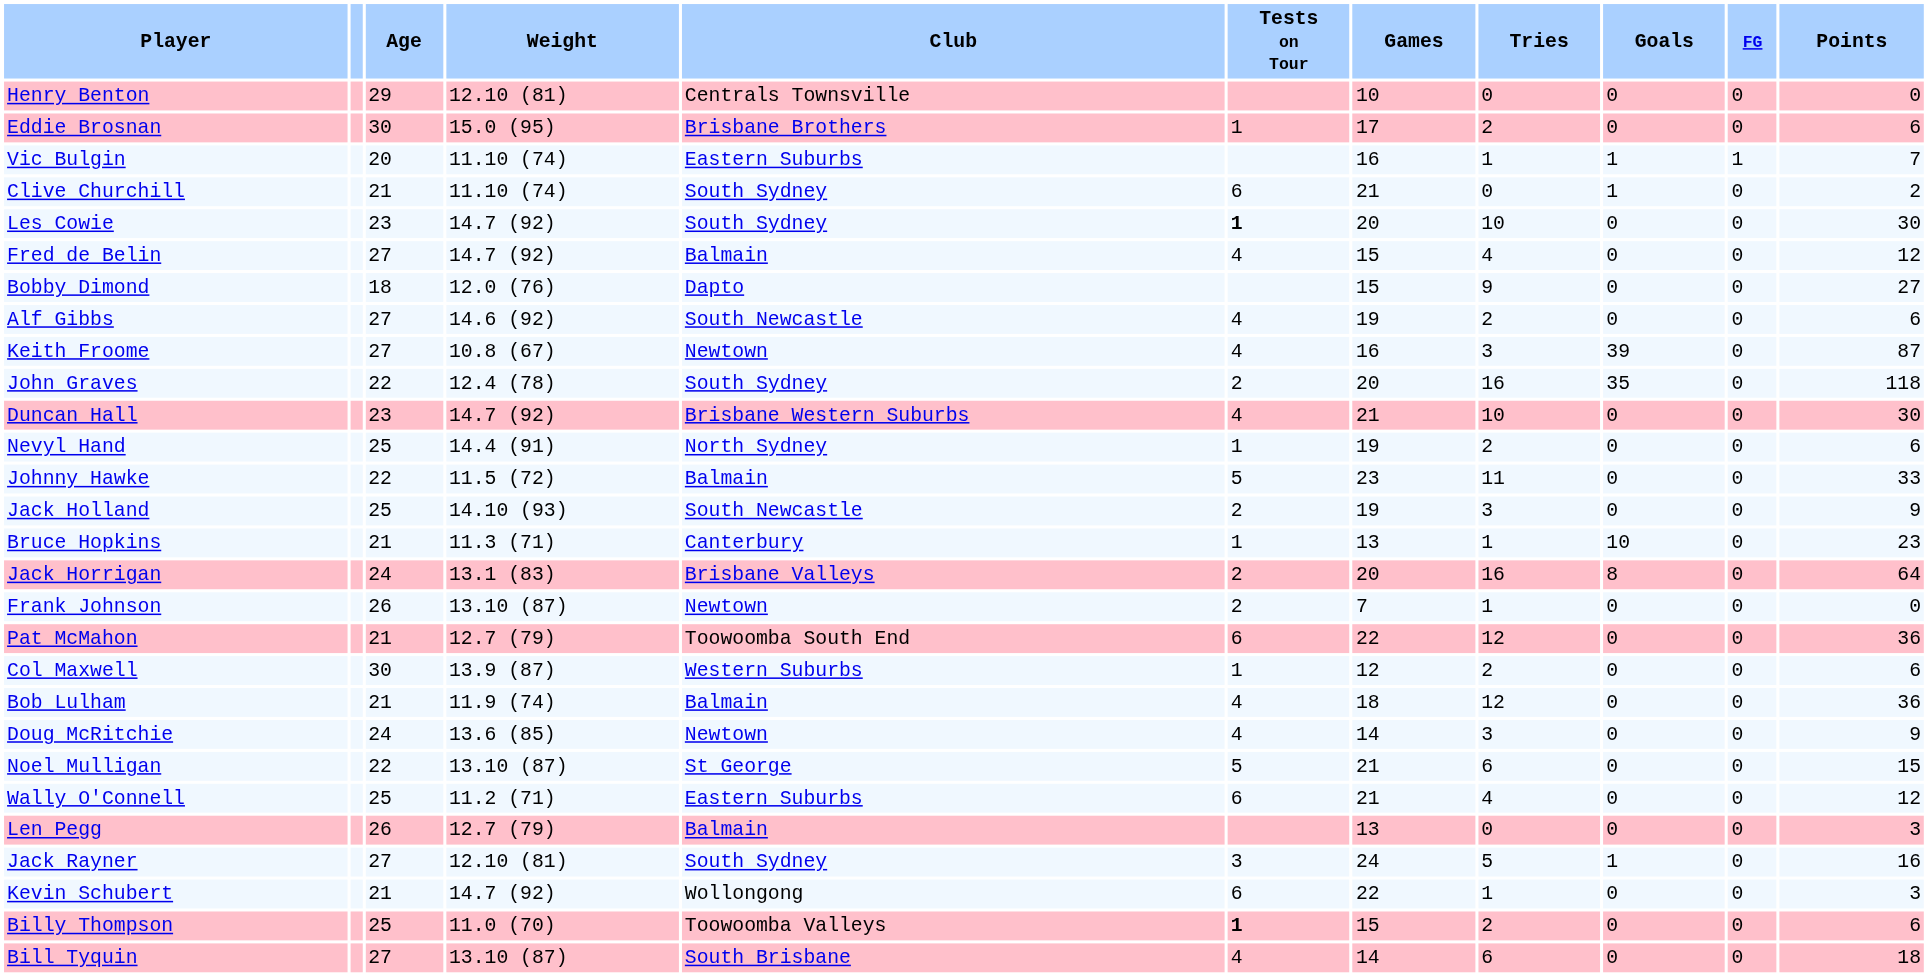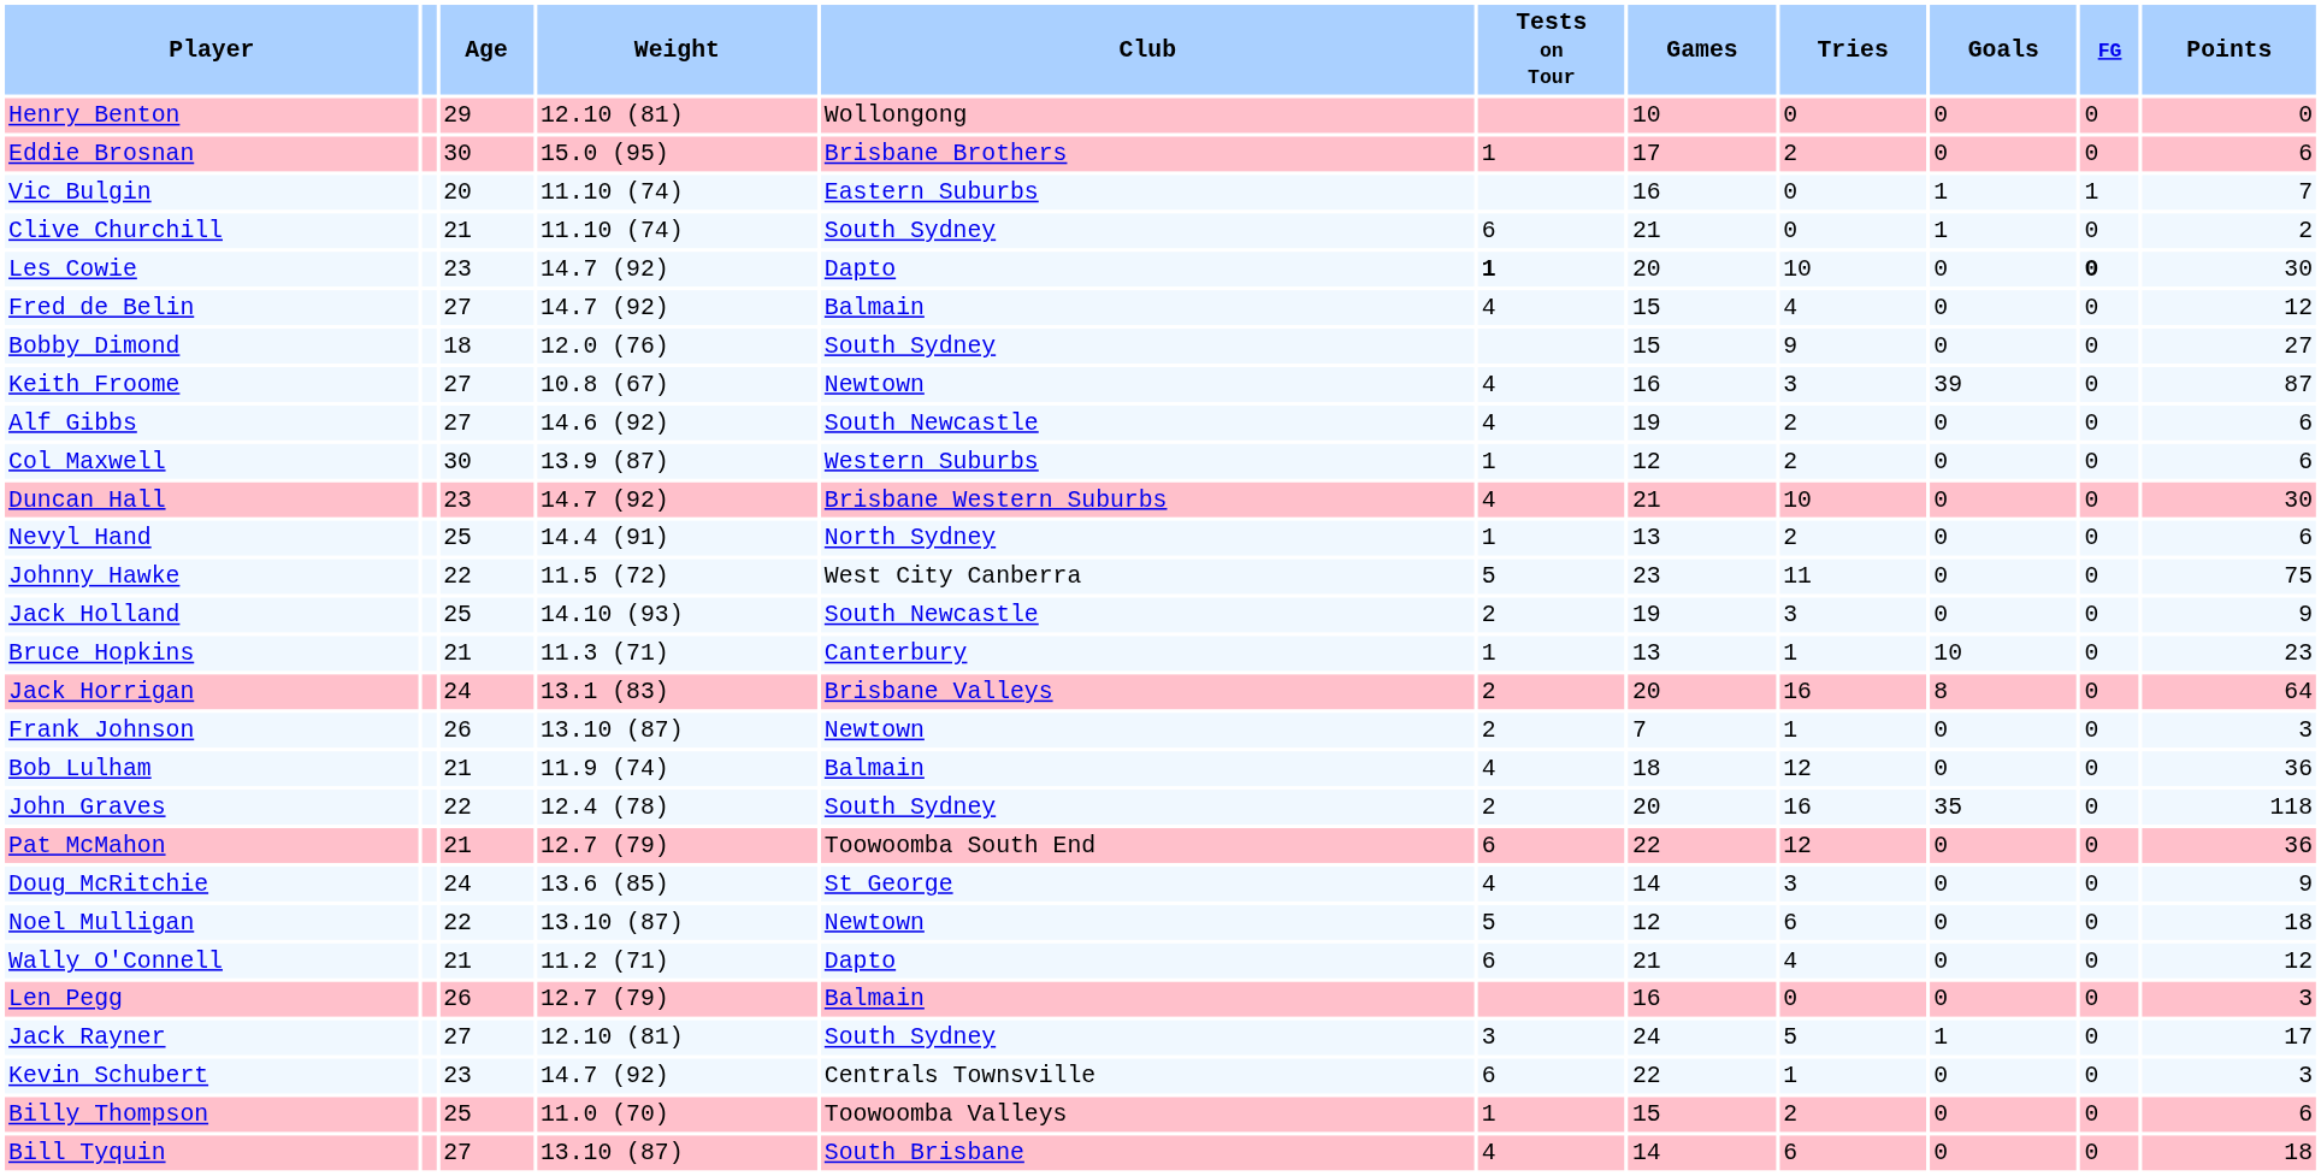 <table class="sortable" border="0" cellspacing="2" cellpadding="2" style="width:80%;" style="text-align:center;">
 <tr style="background:#AAD0FF">
 <th>Player</th>
 <th></th>
 <th>Age</th>
 <th>Weight</th>
 <th>Club</th>
 <th>Tests<br><small>on<br>Tour</small></th>
 <th>Games</th>
 <th>Tries</th>
 <th>Goals</th>
 <th><small><a href='#'>FG</a></small></th>
 <th>Points</th>
 </tr>
 <tr bgcolor=#FFC0CB>
 <td align=left><a href='#'>Henry Benton</a></td>
 <td></td>
 <td>29</td>
 <td>12.10 (81)</td>
-<td align=left> Centrals Townsville</td>
+<td align=left> Wollongong</td>
 <td></td>
 <td>10</td>
 <td>0</td>
 <td>0</td>
 <td>0</td>
 <td align=right>0</td>
 </tr>
 <tr bgcolor=#FFC0CB>
 <td align=left><a href='#'>Eddie Brosnan</a></td>
 <td></td>
 <td>30</td>
 <td>15.0 (95)</td>
 <td align=left> <a href='#'>Brisbane Brothers</a></td>
 <td>1</td>
 <td>17</td>
 <td>2</td>
 <td>0</td>
 <td>0</td>
 <td align=right>6</td>
 </tr>
 <tr bgcolor=#F0F8FF>
 <td align=left><a href='#'>Vic Bulgin</a></td>
 <td></td>
 <td>20</td>
 <td>11.10 (74)</td>
 <td align=left> <a href='#'>Eastern Suburbs</a></td>
 <td></td>
 <td>16</td>
-<td>1</td>
+<td>0</td>
 <td>1</td>
 <td>1</td>
 <td align=right>7</td>
 </tr>
 <tr bgcolor=#F0F8FF>
 <td align=left><a href='#'>Clive Churchill</a></td>
 <td></td>
 <td>21</td>
 <td>11.10 (74)</td>
 <td align=left> <a href='#'>South Sydney</a></td>
 <td>6</td>
 <td>21</td>
 <td>0</td>
 <td>1</td>
 <td>0</td>
 <td align=right>2</td>
 </tr>
 <tr bgcolor=#F0F8FF>
 <td align=left><a href='#'>Les Cowie</a></td>
 <td></td>
 <td>23</td>
 <td>14.7 (92)</td>
-<td align=left> <a href='#'>South Sydney</a></td>
+<td align=left> <a href='#'>Dapto</a></td>
 <td><strong>1</strong></td>
 <td>20</td>
 <td>10</td>
 <td>0</td>
-<td>0</td>
+<td><strong>0</strong></td>
 <td align=right>30</td>
 </tr>
 <tr bgcolor=#F0F8FF>
 <td align=left><a href='#'>Fred de Belin</a></td>
 <td></td>
 <td>27</td>
 <td>14.7 (92)</td>
 <td align=left> <a href='#'>Balmain</a></td>
 <td>4</td>
 <td>15</td>
 <td>4</td>
 <td>0</td>
 <td>0</td>
 <td align=right>12</td>
 </tr>
 <tr bgcolor=#F0F8FF>
 <td align=left><a href='#'>Bobby Dimond</a></td>
 <td></td>
 <td>18</td>
 <td>12.0 (76)</td>
-<td align=left> <a href='#'>Dapto</a></td>
+<td align=left> <a href='#'>South Sydney</a></td>
 <td></td>
 <td>15</td>
 <td>9</td>
 <td>0</td>
 <td>0</td>
 <td align=right>27</td>
+</tr>
+<tr bgcolor=#F0F8FF>
+<td align=left><a href='#'>Keith Froome</a></td>
+<td></td>
+<td>27</td>
+<td>10.8 (67)</td>
+<td align=left> <a href='#'>Newtown</a></td>
+<td>4</td>
+<td>16</td>
+<td>3</td>
+<td>39</td>
+<td>0</td>
+<td align=right>87</td>
 </tr>
 <tr bgcolor=#F0F8FF>
 <td align=left><a href='#'>Alf Gibbs</a></td>
 <td></td>
 <td>27</td>
 <td>14.6 (92)</td>
 <td align=left> <a href='#'>South Newcastle</a></td>
 <td>4</td>
 <td>19</td>
 <td>2</td>
 <td>0</td>
 <td>0</td>
 <td align=right>6</td>
 </tr>
 <tr bgcolor=#F0F8FF>
-<td align=left><a href='#'>Keith Froome</a></td>
+<td align=left><a href='#'>Col Maxwell</a></td>
 <td></td>
-<td>27</td>
-<td>10.8 (67)</td>
-<td align=left> <a href='#'>Newtown</a></td>
-<td>4</td>
-<td>16</td>
-<td>3</td>
-<td>39</td>
+<td>30</td>
+<td>13.9 (87)</td>
+<td align=left> <a href='#'>Western Suburbs</a></td>
+<td>1</td>
+<td>12</td>
+<td>2</td>
 <td>0</td>
-<td align=right>87</td>
-</tr>
-<tr bgcolor=#F0F8FF>
-<td align=left><a href='#'>John Graves</a></td>
-<td></td>
-<td>22</td>
-<td>12.4 (78)</td>
-<td align=left> <a href='#'>South Sydney</a></td>
-<td>2</td>
-<td>20</td>
-<td>16</td>
-<td>35</td>
 <td>0</td>
-<td align=right>118</td>
+<td align=right>6</td>
 </tr>
 <tr bgcolor=#FFC0CB>
 <td align=left><a href='#'>Duncan Hall</a></td>
 <td></td>
 <td>23</td>
 <td>14.7 (92)</td>
 <td align=left> <a href='#'>Brisbane Western Suburbs</a></td>
 <td>4</td>
 <td>21</td>
 <td>10</td>
 <td>0</td>
 <td>0</td>
 <td align=right>30</td>
 </tr>
 <tr bgcolor=#F0F8FF>
 <td align=left><a href='#'>Nevyl Hand</a></td>
 <td></td>
 <td>25</td>
 <td>14.4 (91)</td>
 <td align=left> <a href='#'>North Sydney</a></td>
 <td>1</td>
-<td>19</td>
+<td>13</td>
 <td>2</td>
 <td>0</td>
 <td>0</td>
 <td align=right>6</td>
 </tr>
 <tr bgcolor=#F0F8FF>
 <td align=left><a href='#'>Johnny Hawke</a></td>
 <td></td>
 <td>22</td>
 <td>11.5 (72)</td>
-<td align=left> <a href='#'>Balmain</a></td>
+<td align=left> West City Canberra</td>
 <td>5</td>
 <td>23</td>
 <td>11</td>
 <td>0</td>
 <td>0</td>
-<td align=right>33</td>
+<td align=right>75</td>
 </tr>
 <tr bgcolor=#F0F8FF>
 <td align=left><a href='#'>Jack Holland</a></td>
 <td></td>
 <td>25</td>
 <td>14.10 (93)</td>
 <td align=left> <a href='#'>South Newcastle</a></td>
 <td>2</td>
 <td>19</td>
 <td>3</td>
 <td>0</td>
 <td>0</td>
 <td align=right>9</td>
 </tr>
 <tr bgcolor=#F0F8FF>
 <td align=left><a href='#'>Bruce Hopkins</a></td>
 <td></td>
 <td>21</td>
 <td>11.3 (71)</td>
 <td align=left> <a href='#'>Canterbury</a></td>
 <td>1</td>
 <td>13</td>
 <td>1</td>
 <td>10</td>
 <td>0</td>
 <td align=right>23</td>
 </tr>
 <tr bgcolor=#FFC0CB>
 <td align=left><a href='#'>Jack Horrigan</a></td>
 <td></td>
 <td>24</td>
 <td>13.1 (83)</td>
 <td align=left> <a href='#'>Brisbane Valleys</a></td>
 <td>2</td>
 <td>20</td>
 <td>16</td>
 <td>8</td>
 <td>0</td>
 <td align=right>64</td>
 </tr>
 <tr bgcolor=#F0F8FF>
 <td align=left><a href='#'>Frank Johnson</a></td>
 <td></td>
 <td>26</td>
 <td>13.10 (87)</td>
 <td align=left> <a href='#'>Newtown</a></td>
 <td>2</td>
 <td>7</td>
 <td>1</td>
 <td>0</td>
 <td>0</td>
-<td align=right>0</td>
+<td align=right>3</td>
+</tr>
+<tr bgcolor=#F0F8FF>
+<td align=left><a href='#'>Bob Lulham</a></td>
+<td></td>
+<td>21</td>
+<td>11.9 (74)</td>
+<td align=left> <a href='#'>Balmain</a></td>
+<td>4</td>
+<td>18</td>
+<td>12</td>
+<td>0</td>
+<td>0</td>
+<td align=right>36</td>
+</tr>
+<tr bgcolor=#F0F8FF>
+<td align=left><a href='#'>John Graves</a></td>
+<td></td>
+<td>22</td>
+<td>12.4 (78)</td>
+<td align=left> <a href='#'>South Sydney</a></td>
+<td>2</td>
+<td>20</td>
+<td>16</td>
+<td>35</td>
+<td>0</td>
+<td align=right>118</td>
 </tr>
 <tr bgcolor=#FFC0CB>
 <td align=left><a href='#'>Pat McMahon</a></td>
 <td></td>
 <td>21</td>
 <td>12.7 (79)</td>
 <td align=left> Toowoomba South End</td>
 <td>6</td>
 <td>22</td>
 <td>12</td>
 <td>0</td>
 <td>0</td>
 <td align=right>36</td>
 </tr>
 <tr bgcolor=#F0F8FF>
-<td align=left><a href='#'>Col Maxwell</a></td>
-<td></td>
-<td>30</td>
-<td>13.9 (87)</td>
-<td align=left> <a href='#'>Western Suburbs</a></td>
-<td>1</td>
-<td>12</td>
-<td>2</td>
-<td>0</td>
-<td>0</td>
-<td align=right>6</td>
-</tr>
-<tr bgcolor=#F0F8FF>
-<td align=left><a href='#'>Bob Lulham</a></td>
-<td></td>
-<td>21</td>
-<td>11.9 (74)</td>
-<td align=left> <a href='#'>Balmain</a></td>
-<td>4</td>
-<td>18</td>
-<td>12</td>
-<td>0</td>
-<td>0</td>
-<td align=right>36</td>
-</tr>
-<tr bgcolor=#F0F8FF>
 <td align=left><a href='#'>Doug McRitchie</a></td>
 <td></td>
 <td>24</td>
 <td>13.6 (85)</td>
-<td align=left> <a href='#'>Newtown</a></td>
+<td align=left> <a href='#'>St George</a></td>
 <td>4</td>
 <td>14</td>
 <td>3</td>
 <td>0</td>
 <td>0</td>
 <td align=right>9</td>
 </tr>
 <tr bgcolor=#F0F8FF>
 <td align=left><a href='#'>Noel Mulligan</a></td>
 <td></td>
 <td>22</td>
 <td>13.10 (87)</td>
-<td align=left> <a href='#'>St George</a></td>
+<td align=left> <a href='#'>Newtown</a></td>
 <td>5</td>
-<td>21</td>
+<td>12</td>
 <td>6</td>
 <td>0</td>
 <td>0</td>
-<td align=right>15</td>
+<td align=right>18</td>
 </tr>
 <tr bgcolor=#F0F8FF>
 <td align=left><a href='#'>Wally O'Connell</a></td>
 <td></td>
-<td>25</td>
+<td>21</td>
 <td>11.2 (71)</td>
-<td align=left> <a href='#'>Eastern Suburbs</a></td>
+<td align=left> <a href='#'>Dapto</a></td>
 <td>6</td>
 <td>21</td>
 <td>4</td>
 <td>0</td>
 <td>0</td>
 <td align=right>12</td>
 </tr>
 <tr bgcolor=#FFC0CB>
 <td align=left><a href='#'>Len Pegg</a></td>
 <td></td>
 <td>26</td>
 <td>12.7 (79)</td>
 <td align=left> <a href='#'>Balmain</a></td>
 <td></td>
-<td>13</td>
+<td>16</td>
 <td>0</td>
 <td>0</td>
 <td>0</td>
 <td align=right>3</td>
 </tr>
 <tr bgcolor=#F0F8FF>
 <td align=left><a href='#'>Jack Rayner</a></td>
 <td></td>
 <td>27</td>
 <td>12.10 (81)</td>
 <td align=left> <a href='#'>South Sydney</a></td>
 <td>3</td>
 <td>24</td>
 <td>5</td>
 <td>1</td>
 <td>0</td>
-<td align=right>16</td>
+<td align=right>17</td>
 </tr>
 <tr bgcolor=#F0F8FF>
 <td align=left><a href='#'>Kevin Schubert</a></td>
 <td></td>
-<td>21</td>
+<td>23</td>
 <td>14.7 (92)</td>
-<td align=left> Wollongong</td>
+<td align=left> Centrals Townsville</td>
 <td>6</td>
 <td>22</td>
 <td>1</td>
 <td>0</td>
 <td>0</td>
 <td align=right>3</td>
 </tr>
 <tr bgcolor=#FFC0CB>
 <td align=left><a href='#'>Billy Thompson</a></td>
 <td></td>
 <td>25</td>
 <td>11.0 (70)</td>
 <td align=left> Toowoomba Valleys</td>
-<td><strong>1</strong></td>
+<td>1</td>
 <td>15</td>
 <td>2</td>
 <td>0</td>
 <td>0</td>
 <td align=right>6</td>
 </tr>
 <tr bgcolor=#FFC0CB>
 <td align=left><a href='#'>Bill Tyquin</a></td>
 <td></td>
 <td>27</td>
 <td>13.10 (87)</td>
 <td align=left> <a href='#'>South Brisbane</a></td>
 <td>4</td>
 <td>14</td>
 <td>6</td>
 <td>0</td>
 <td>0</td>
 <td align=right>18</td>
 </tr>
 </table>
